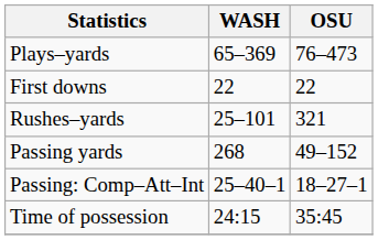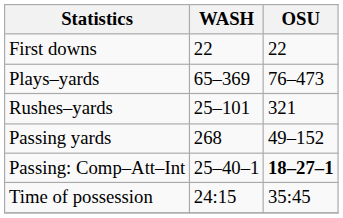 <table class="wikitable">
 <tr>
 <th>Statistics</th>
 <th>WASH</th>
 <th>OSU</th>
 </tr>
 <tr>
+<td>First downs</td>
+<td>22</td>
+<td>22</td>
+</tr>
+<tr>
 <td>Plays–yards</td>
 <td>65–369</td>
 <td>76–473</td>
-</tr>
-<tr>
-<td>First downs</td>
-<td>22</td>
-<td>22</td>
 </tr>
 <tr>
 <td>Rushes–yards</td>
 <td>25–101</td>
 <td>321</td>
 </tr>
 <tr>
 <td>Passing yards</td>
 <td>268</td>
 <td>49–152</td>
 </tr>
 <tr>
 <td>Passing: Comp–Att–Int</td>
 <td>25–40–1</td>
-<td>18–27–1</td>
+<td><strong>18–27–1</strong></td>
 </tr>
 <tr>
 <td>Time of possession</td>
 <td>24:15</td>
 <td>35:45</td>
 </tr>
 <tr>
 </tr>
 </table>
